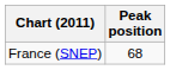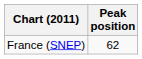 <table class="wikitable sortable">
 <tr>
 <th>Chart (2011)</th>
 <th>Peak<br>position</th>
 </tr>
 <tr>
 <td>France (<a href='#'>SNEP</a>)</td>
-<td align="center">68</td>
+<td align="center">62</td>
 </tr>
 </table>
